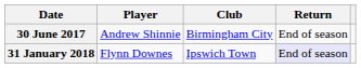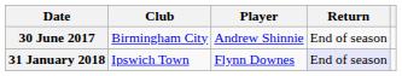 <table class="wikitable plainrowheaders">
 <tr>
 <th scope=col>Date</th>
+<th scope=col>Club</th>
 <th scope=col>Player</th>
-<th scope=col>Club</th>
 <th scope=col>Return</th>
 <th scope=col class=unsortable></th>
 </tr>
 <tr>
 <th scope=row>30 June 2017</th>
+<td><a href='#'>Birmingham City</a></td>
 <td><a href='#'>Andrew Shinnie</a></td>
-<td><a href='#'>Birmingham City</a></td>
 <td>End of season</td>
 <td style="text-align:center;"></td>
 </tr>
 <tr>
 <th scope=row>31 January 2018</th>
+<td><a href='#'>Ipswich Town</a></td>
 <td><a href='#'>Flynn Downes</a></td>
-<td><a href='#'>Ipswich Town</a></td>
 <td style="background: lavender;">End of season</td>
 <td style="text-align:center;"></td>
 </tr>
 </table>
